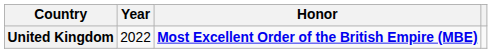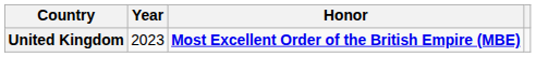 <table class="wikitable plainrowheaders">
 <tr>
 <th scope="col">Country</th>
 <th scope="col">Year</th>
 <th scope="col">Honor</th>
 <th scope="col" class="unsortable"></th>
 </tr>
 <tr>
 <th scope="row">United Kingdom</th>
-<td style="text-align:center">2022</td>
+<td style="text-align:center">2023</td>
 <td><strong><a href='#'>Most Excellent Order of the British Empire (MBE)</a></strong></td>
 <td style="text-align:center"></td>
 </tr>
 </table>
